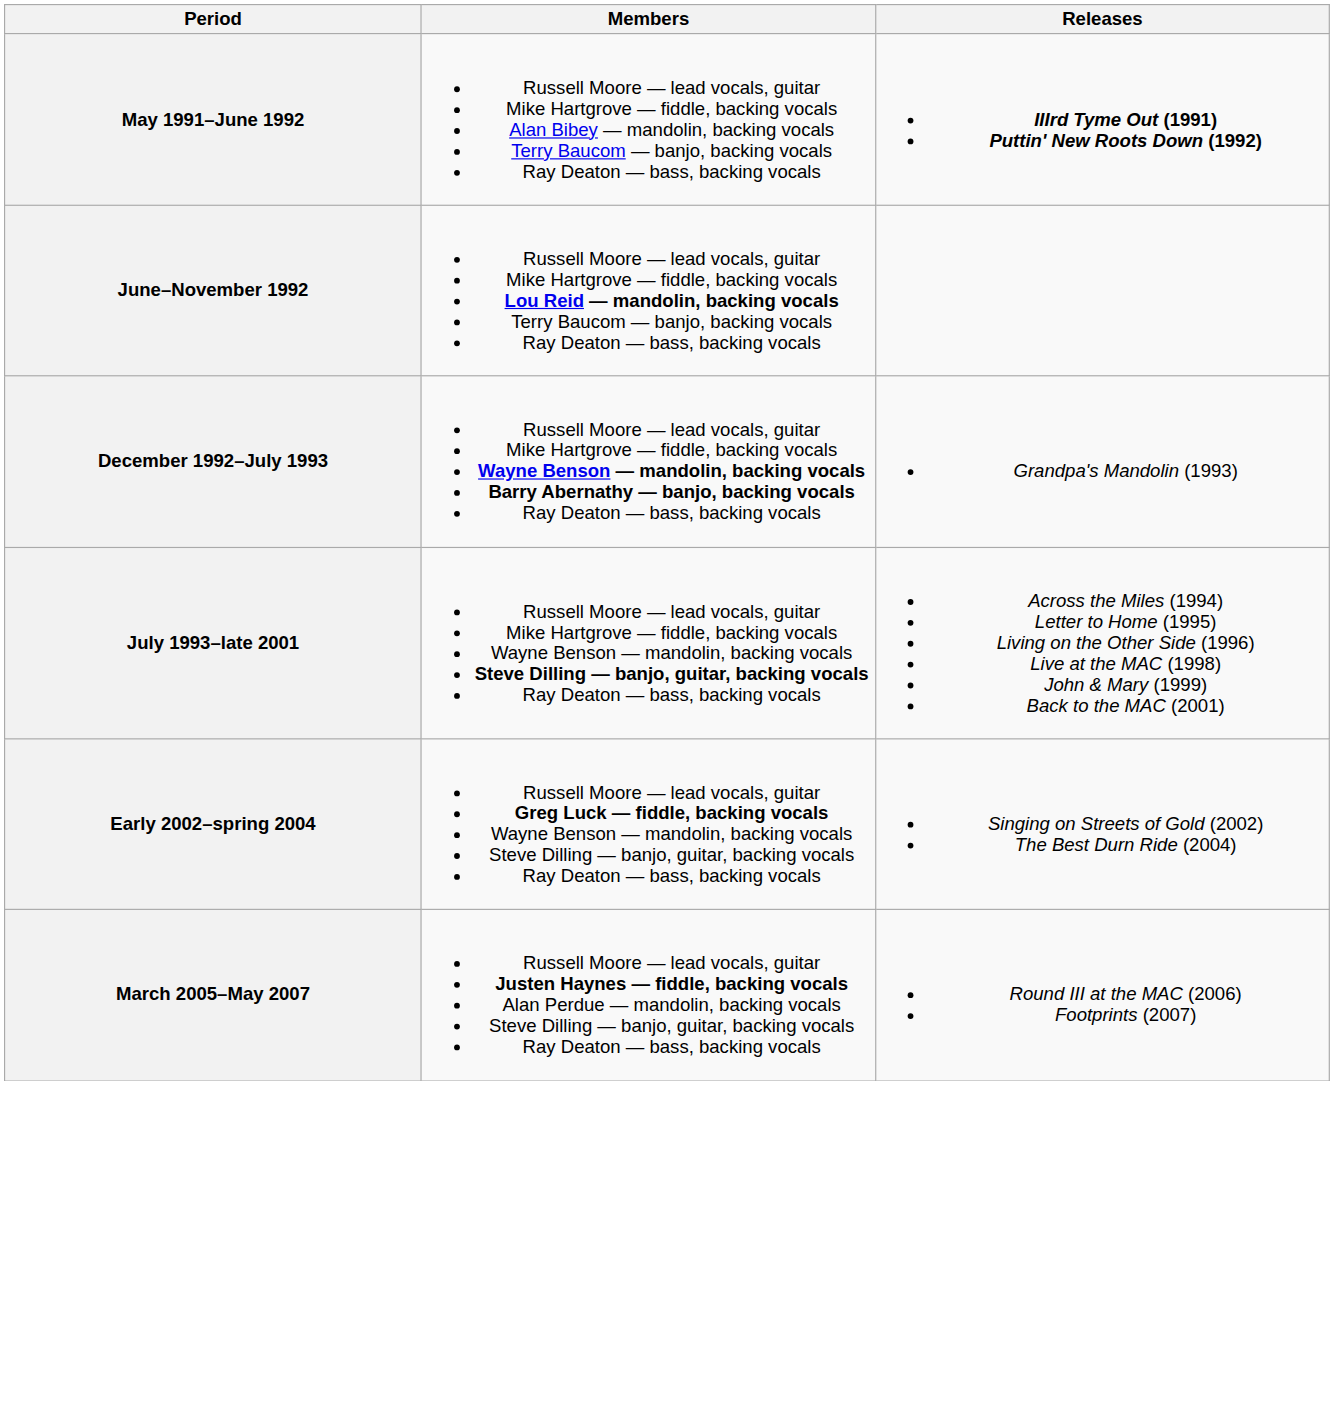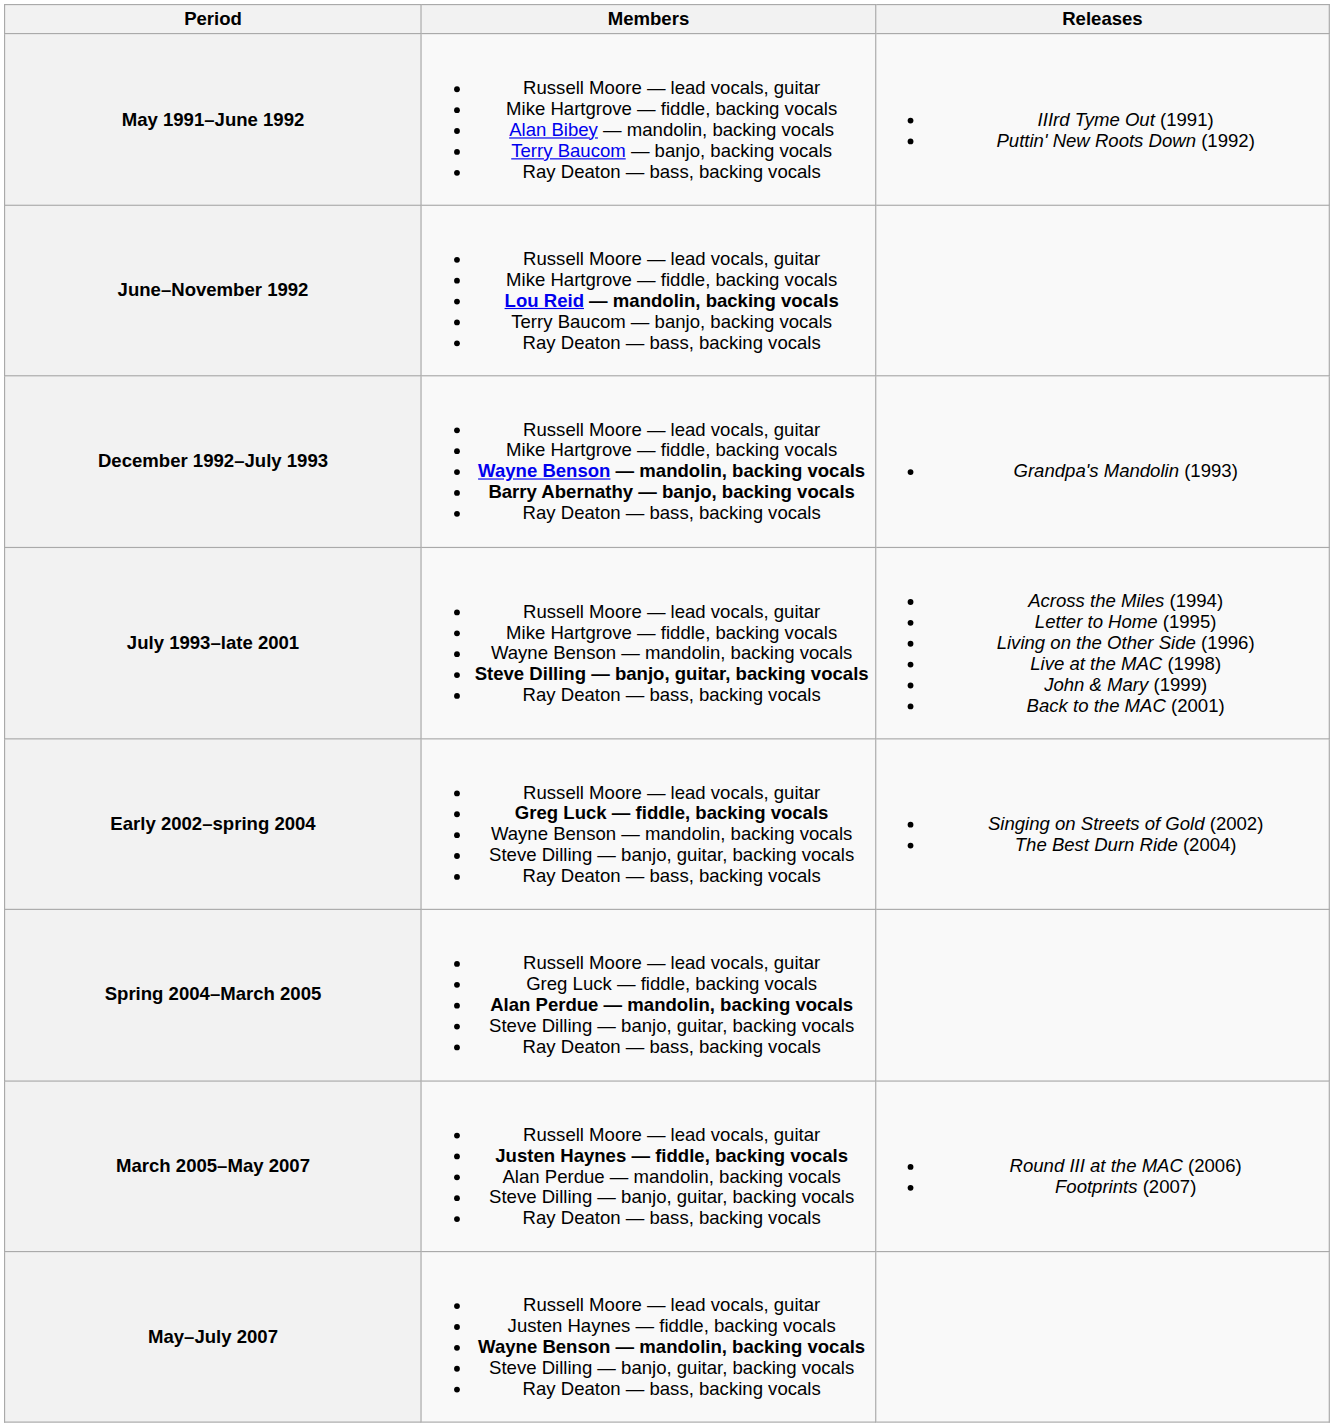 <table class="wikitable plainrowheaders" style="text-align:center;">
 <tr>
 <th scope="col" style="width:22em;">Period</th>
 <th scope="col" style="width:24em;">Members</th>
 <th scope="col" style="width:24em;">Releases</th>
 </tr>
 <tr>
 <th scope="col">May 1991–June 1992</th>
 <td><br><ul><li>Russell Moore — lead vocals, guitar</li><li>Mike Hartgrove — fiddle, backing vocals</li><li><a href='#'>Alan Bibey</a> — mandolin, backing vocals</li><li><a href='#'>Terry Baucom</a> — banjo, backing vocals</li><li>Ray Deaton — bass, backing vocals</li></ul></td>
-<td><strong><br><ul><li><em>IIIrd Tyme Out</em> (1991)</li><li><em>Puttin' New Roots Down</em> (1992)</li></ul></strong></td>
+<td><br><ul><li><em>IIIrd Tyme Out</em> (1991)</li><li><em>Puttin' New Roots Down</em> (1992)</li></ul></td>
 </tr>
 <tr>
 <th scope="col">June–November 1992</th>
 <td><br><ul><li>Russell Moore — lead vocals, guitar</li><li>Mike Hartgrove — fiddle, backing vocals</li><li><strong><a href='#'>Lou Reid</a> — mandolin, backing vocals</strong></li><li>Terry Baucom — banjo, backing vocals</li><li>Ray Deaton — bass, backing vocals</li></ul></td>
 <td></td>
 </tr>
 <tr>
 <th scope="col">December 1992–July 1993</th>
 <td><br><ul><li>Russell Moore — lead vocals, guitar</li><li>Mike Hartgrove — fiddle, backing vocals</li><li><strong><a href='#'>Wayne Benson</a> — mandolin, backing vocals</strong></li><li><strong>Barry Abernathy — banjo, backing vocals</strong></li><li>Ray Deaton — bass, backing vocals</li></ul></td>
 <td><br><ul><li><em>Grandpa's Mandolin</em> (1993)</li></ul></td>
 </tr>
 <tr>
 <th scope="col">July 1993–late 2001</th>
 <td><br><ul><li>Russell Moore — lead vocals, guitar</li><li>Mike Hartgrove — fiddle, backing vocals</li><li>Wayne Benson — mandolin, backing vocals</li><li><strong>Steve Dilling — banjo, guitar, backing vocals</strong></li><li>Ray Deaton — bass, backing vocals</li></ul></td>
 <td><br><ul><li><em>Across the Miles</em> (1994)</li><li><em>Letter to Home</em> (1995)</li><li><em>Living on the Other Side</em> (1996)</li><li><em>Live at the MAC</em> (1998)</li><li><em>John & Mary</em> (1999)</li><li><em>Back to the MAC</em> (2001)</li></ul></td>
 </tr>
 <tr>
 <th scope="col">Early 2002–spring 2004</th>
 <td><br><ul><li>Russell Moore — lead vocals, guitar</li><li><strong>Greg Luck — fiddle, backing vocals</strong></li><li>Wayne Benson — mandolin, backing vocals</li><li>Steve Dilling — banjo, guitar, backing vocals</li><li>Ray Deaton — bass, backing vocals</li></ul></td>
 <td><br><ul><li><em>Singing on Streets of Gold</em> (2002)</li><li><em>The Best Durn Ride</em> (2004)</li></ul></td>
 </tr>
 <tr>
+<th scope="col">Spring 2004–March 2005</th>
+<td><br><ul><li>Russell Moore — lead vocals, guitar</li><li>Greg Luck — fiddle, backing vocals</li><li><strong>Alan Perdue — mandolin, backing vocals</strong></li><li>Steve Dilling — banjo, guitar, backing vocals</li><li>Ray Deaton — bass, backing vocals</li></ul></td>
+<td></td>
+</tr>
+<tr>
 <th scope="col">March 2005–May 2007</th>
 <td><br><ul><li>Russell Moore — lead vocals, guitar</li><li><strong>Justen Haynes — fiddle, backing vocals</strong></li><li>Alan Perdue — mandolin, backing vocals</li><li>Steve Dilling — banjo, guitar, backing vocals</li><li>Ray Deaton — bass, backing vocals</li></ul></td>
 <td><br><ul><li><em>Round III at the MAC</em> (2006)</li><li><em>Footprints</em> (2007) </li></ul></td>
 </tr>
+<tr>
+<th scope="col">May–July 2007</th>
+<td><br><ul><li>Russell Moore — lead vocals, guitar</li><li>Justen Haynes — fiddle, backing vocals</li><li><strong>Wayne Benson — mandolin, backing vocals</strong></li><li>Steve Dilling — banjo, guitar, backing vocals</li><li>Ray Deaton — bass, backing vocals</li></ul></td>
+<td></td>
+</tr>
 </table>
